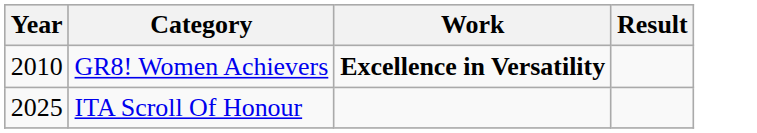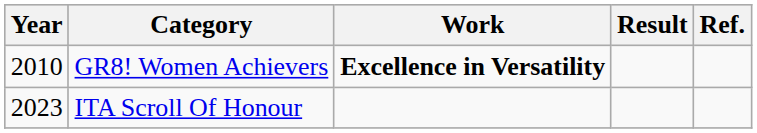 <table class="wikitable">
 <tr>
 <th>Year</th>
 <th>Category</th>
 <th>Work</th>
 <th>Result</th>
+<th>Ref.</th>
 </tr>
 <tr>
 <td>2010</td>
 <td><a href='#'>GR8! Women Achievers</a></td>
 <td><strong>Excellence in Versatility</strong></td>
 <td></td>
+<td></td>
 </tr>
 <tr>
-<td>2025</td>
+<td>2023</td>
 <td><a href='#'>ITA Scroll Of Honour</a></td>
+<td></td>
 <td></td>
 <td></td>
 </tr>
 </table>
